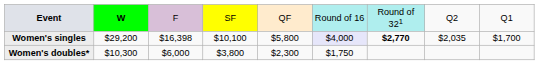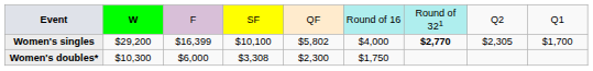 <table class="wikitable" style="font-size:90%; text-align:center;">
 <tr>
 <td style="width:135px; background:#dfe2e9;"><strong>Event</strong></td>
 <td style="width:80px; background:lime;"><strong>W</strong></td>
 <td style="width:80px; background:thistle;">F</td>
 <td style="width:80px; background:#ffff00;">SF</td>
 <td style="width:80px; background:#ffebcd;">QF</td>
 <td style="width:80px; background:#afeeee;">Round of 16</td>
 <td style="width:85px; background:#afeeee;">Round of 32<sup>1</sup></td>
 <td style="width:80px;">Q2</td>
 <td style="width:80px;">Q1</td>
 </tr>
 <tr>
 <th style="background:#ededed;">Women's singles</th>
 <td>$29,200</td>
-<td>$16,398</td>
+<td>$16,399</td>
 <td>$10,100</td>
-<td>$5,800</td>
-<td style="background: lavender;">$4,000</td>
+<td>$5,802</td>
+<td>$4,000</td>
 <td><strong>$2,770</strong></td>
-<td>$2,035</td>
+<td>$2,305</td>
 <td>$1,700</td>
 </tr>
 <tr>
 <th style="background:#ededed;">Women's doubles*</th>
 <td>$10,300</td>
 <td>$6,000</td>
-<td>$3,800</td>
+<td>$3,308</td>
 <td>$2,300</td>
 <td>$1,750</td>
 <td></td>
 <td></td>
 <td></td>
 </tr>
 </table>
